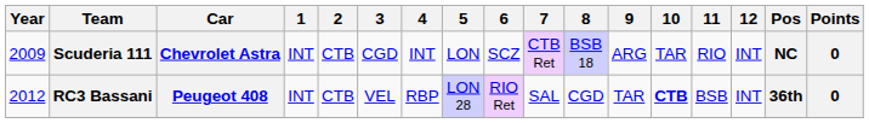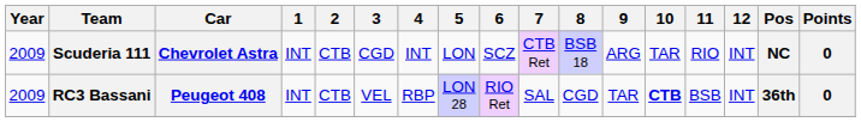 <table class="wikitable" border="1" style="text-align:center; font-size:90%;">
 <tr>
 <th>Year</th>
 <th>Team</th>
 <th>Car</th>
 <th>1</th>
 <th>2</th>
 <th>3</th>
 <th>4</th>
 <th>5</th>
 <th>6</th>
 <th>7</th>
 <th>8</th>
 <th>9</th>
 <th>10</th>
 <th>11</th>
 <th>12</th>
 <th>Pos</th>
 <th>Points</th>
 </tr>
 <tr>
 <td><a href='#'>2009</a></td>
 <th>Scuderia 111</th>
 <th><a href='#'>Chevrolet Astra</a></th>
 <td><a href='#'>INT</a><br><small></small></td>
 <td><a href='#'>CTB</a><br><small></small></td>
 <td><a href='#'>CGD</a><br><small></small></td>
 <td><a href='#'>INT</a><br><small></small></td>
 <td><a href='#'>LON</a><br><small></small></td>
 <td><a href='#'>SCZ</a><br><small></small></td>
 <td style="background:#efcfff;"><a href='#'>CTB</a><br><small>Ret</small></td>
 <td style="background:#cfcfff;"><a href='#'>BSB</a><br><small>18</small></td>
 <td><a href='#'>ARG</a><br><small></small></td>
 <td><a href='#'>TAR</a><br><small></small></td>
 <td><a href='#'>RIO</a><br><small></small></td>
 <td><a href='#'>INT</a><br><small></small></td>
 <th>NC</th>
 <th>0</th>
 </tr>
 <tr>
-<td><a href='#'>2012</a></td>
+<td><a href='#'>2009</a></td>
 <th>RC3 Bassani</th>
 <th><a href='#'>Peugeot 408</a></th>
 <td><a href='#'>INT</a><br><small></small></td>
 <td><a href='#'>CTB</a><br><small></small></td>
 <td><a href='#'>VEL</a><br><small></small></td>
 <td><a href='#'>RBP</a><br><small></small></td>
 <td style="background:#cfcfff;"><a href='#'>LON</a><br><small>28</small></td>
 <td style="background:#efcfff;"><a href='#'>RIO</a><br><small>Ret</small></td>
 <td><a href='#'>SAL</a><br><small></small></td>
 <td><a href='#'>CGD</a><br><small></small></td>
 <td><a href='#'>TAR</a><br><small></small></td>
 <td><strong><a href='#'>CTB</a><br><small></small></strong></td>
 <td><a href='#'>BSB</a><br><small></small></td>
 <td><a href='#'>INT</a><br><small></small></td>
 <th>36th</th>
 <th>0</th>
 </tr>
 <tr>
 </tr>
 </table>
